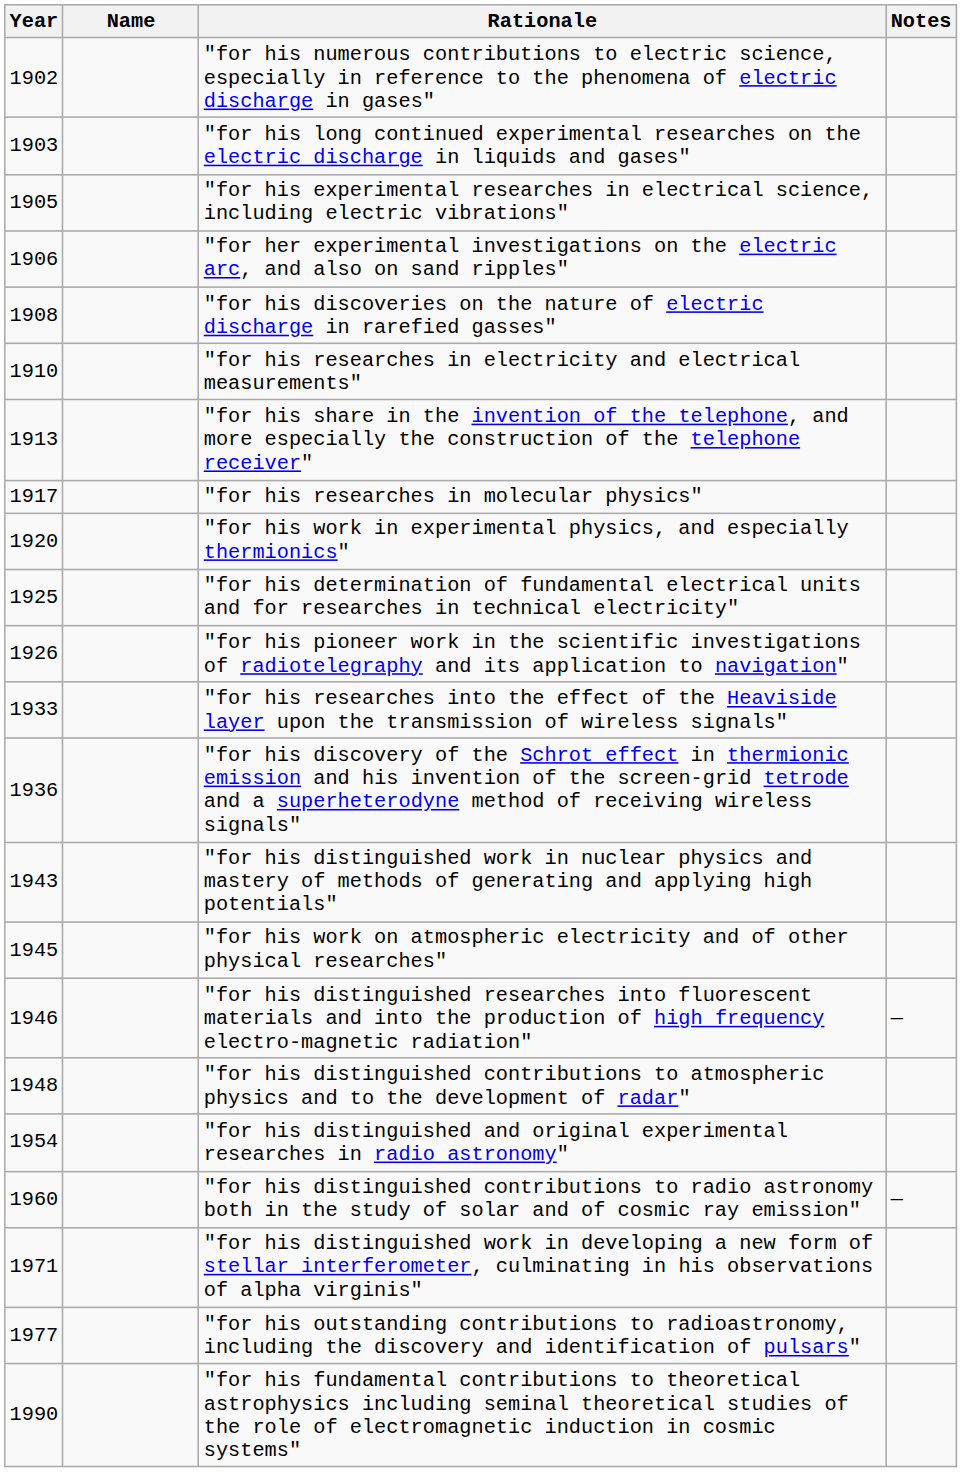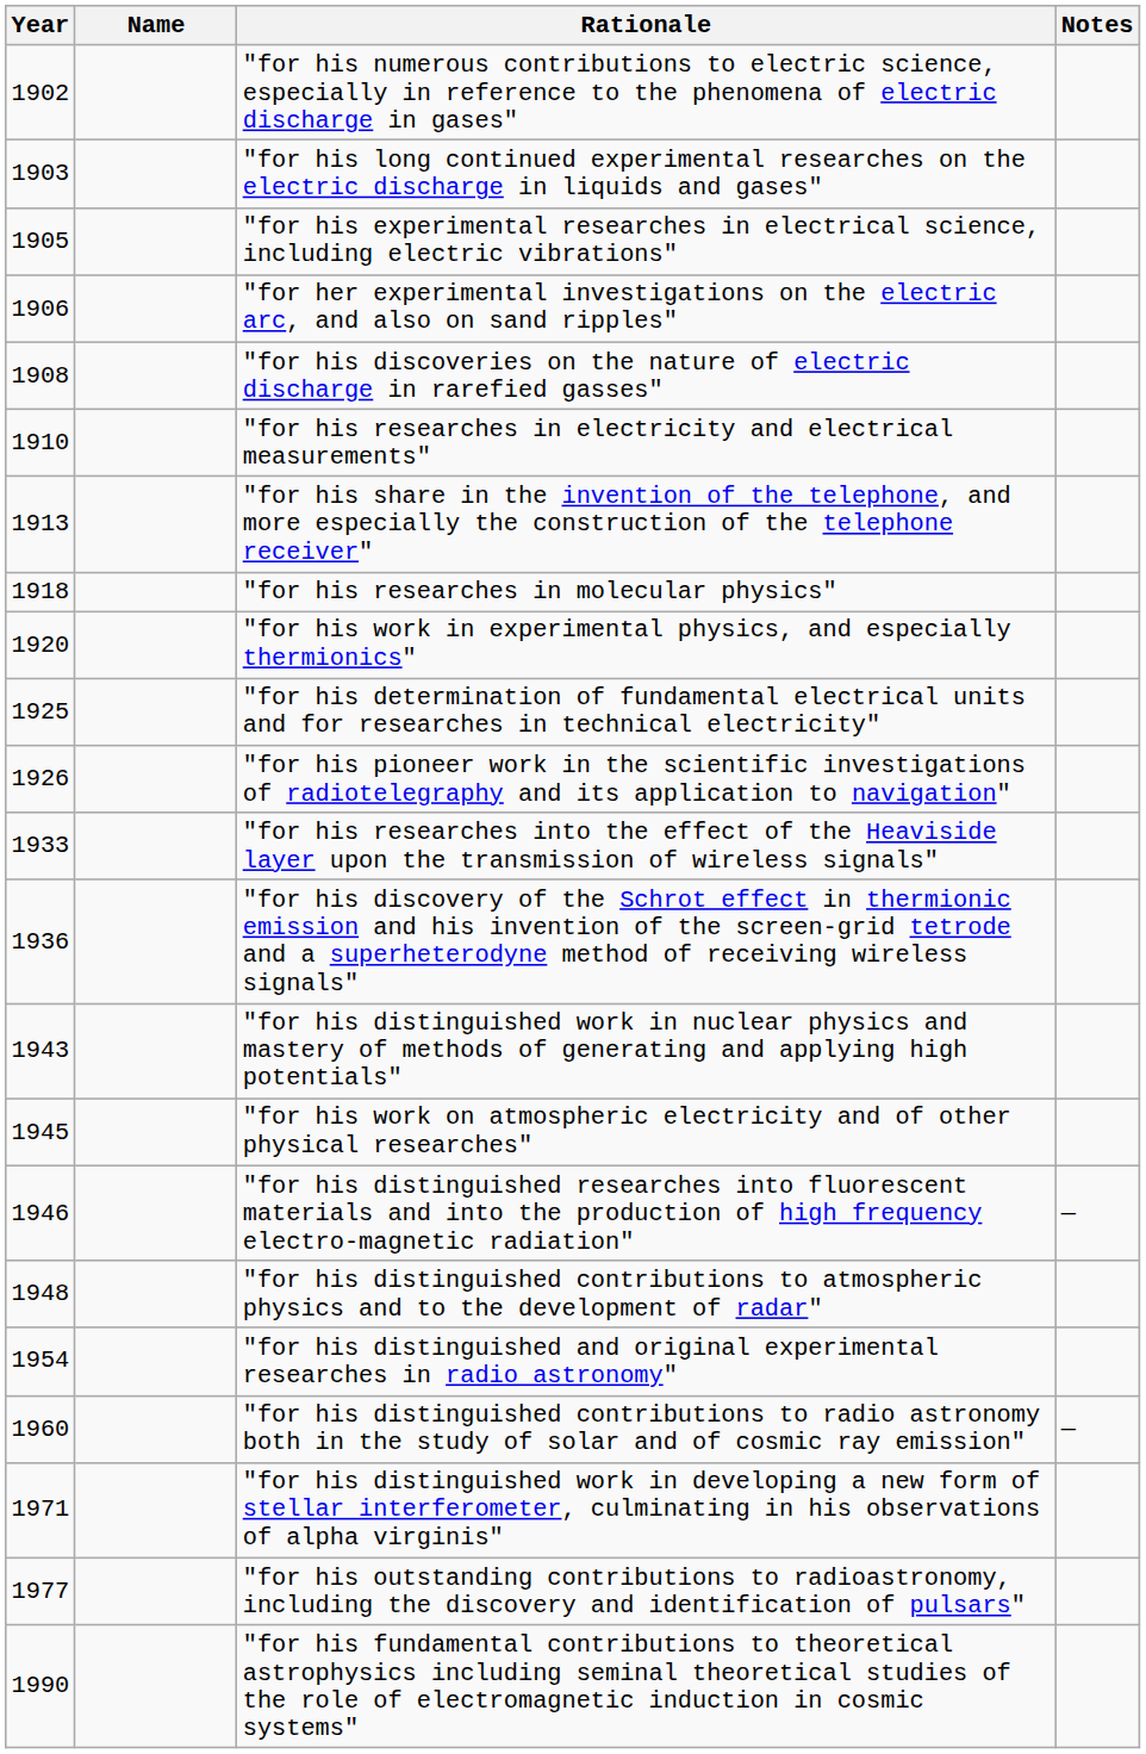 <table style="text-align:left;" class="wikitable sortable">
 <tr>
 <th width="4">Year</th>
 <th width="160">Name</th>
 <th width="940" class="unsortable">Rationale</th>
 <th width="1" class="unsortable">Notes</th>
 </tr>
 <tr>
 <td>1902</td>
 <td></td>
 <td>"for his numerous contributions to electric science, especially in reference to the phenomena of <a href='#'>electric discharge</a> in gases"</td>
 <td></td>
 </tr>
 <tr>
 <td>1903</td>
 <td></td>
 <td>"for his long continued experimental researches on the <a href='#'>electric discharge</a> in liquids and gases"</td>
 <td></td>
 </tr>
 <tr>
 <td>1905</td>
 <td></td>
 <td>"for his experimental researches in electrical science, including electric vibrations"</td>
 <td></td>
 </tr>
 <tr>
 <td>1906</td>
 <td></td>
 <td>"for her experimental investigations on the <a href='#'>electric arc</a>, and also on sand ripples"</td>
 <td></td>
 </tr>
 <tr>
 <td>1908</td>
 <td></td>
 <td>"for his discoveries on the nature of <a href='#'>electric discharge</a> in rarefied gasses"</td>
 <td></td>
 </tr>
 <tr>
 <td>1910</td>
 <td></td>
 <td>"for his researches in electricity and electrical measurements"</td>
 <td></td>
 </tr>
 <tr>
 <td>1913</td>
 <td></td>
 <td>"for his share in the <a href='#'>invention of the telephone</a>, and more especially the construction of the <a href='#'>telephone receiver</a>"</td>
 <td></td>
 </tr>
 <tr>
-<td>1917</td>
+<td>1918</td>
 <td></td>
 <td>"for his researches in molecular physics"</td>
 <td></td>
 </tr>
 <tr>
 <td>1920</td>
 <td></td>
 <td>"for his work in experimental physics, and especially <a href='#'>thermionics</a>"</td>
 <td></td>
 </tr>
 <tr>
 <td>1925</td>
 <td></td>
 <td>"for his determination of fundamental electrical units and for researches in technical electricity"</td>
 <td></td>
 </tr>
 <tr>
 <td>1926</td>
 <td></td>
 <td>"for his pioneer work in the scientific investigations of <a href='#'>radiotelegraphy</a> and its application to <a href='#'>navigation</a>"</td>
 <td></td>
 </tr>
 <tr>
 <td>1933</td>
 <td></td>
 <td>"for his researches into the effect of the <a href='#'>Heaviside layer</a> upon the transmission of wireless signals"</td>
 <td></td>
 </tr>
 <tr>
 <td>1936</td>
 <td></td>
 <td>"for his discovery of the <a href='#'>Schrot effect</a> in <a href='#'>thermionic emission</a> and his invention of the screen-grid <a href='#'>tetrode</a> and a <a href='#'>superheterodyne</a> method of receiving wireless signals"</td>
 <td></td>
 </tr>
 <tr>
 <td>1943</td>
 <td></td>
 <td>"for his distinguished work in nuclear physics and mastery of methods of generating and applying high potentials"</td>
 <td></td>
 </tr>
 <tr>
 <td>1945</td>
 <td></td>
 <td>"for his work on atmospheric electricity and of other physical researches"</td>
 <td></td>
 </tr>
 <tr>
 <td>1946</td>
 <td></td>
 <td>"for his distinguished researches into fluorescent materials and into the production of <a href='#'>high frequency</a> electro-magnetic radiation"</td>
 <td>—</td>
 </tr>
 <tr>
 <td>1948</td>
 <td></td>
 <td>"for his distinguished contributions to atmospheric physics and to the development of <a href='#'>radar</a>"</td>
 </tr>
 <tr>
 <td>1954</td>
 <td></td>
 <td>"for his distinguished and original experimental researches in <a href='#'>radio astronomy</a>"</td>
 <td></td>
 </tr>
 <tr>
 <td>1960</td>
 <td></td>
 <td>"for his distinguished contributions to radio astronomy both in the study of solar and of cosmic ray emission"</td>
 <td>—</td>
 </tr>
 <tr>
 <td>1971</td>
 <td></td>
 <td>"for his distinguished work in developing a new form of <a href='#'>stellar interferometer</a>, culminating in his observations of alpha virginis"</td>
 <td></td>
 </tr>
 <tr>
 <td>1977</td>
 <td></td>
 <td>"for his outstanding contributions to radioastronomy, including the discovery and identification of <a href='#'>pulsars</a>"</td>
 <td></td>
 </tr>
 <tr>
 <td>1990</td>
 <td></td>
 <td>"for his fundamental contributions to theoretical astrophysics including seminal theoretical studies of the role of electromagnetic induction in cosmic systems"</td>
 <td></td>
 </tr>
 </table>
